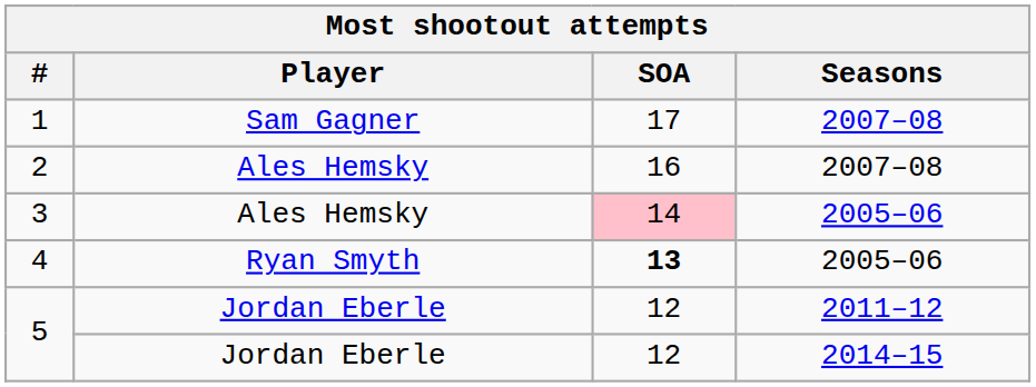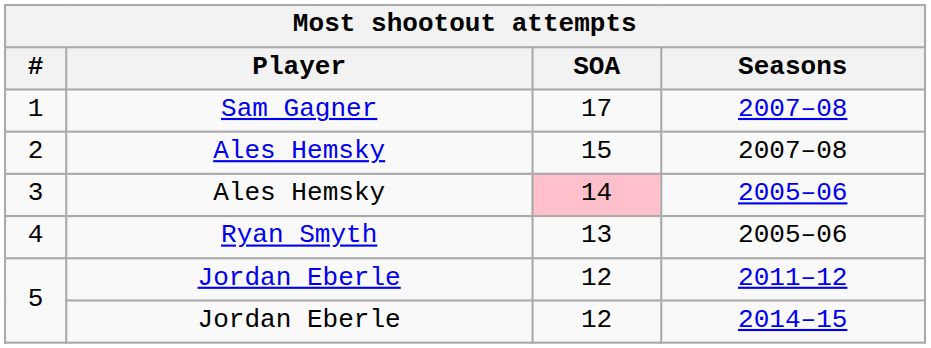 <table class="wikitable" style="text-align: center; font-size: 95%" width="70%">
 <tr>
 <th colspan="4">Most shootout attempts</th>
 </tr>
 <tr>
 <th>#</th>
 <th>Player</th>
 <th>SOA</th>
 <th>Seasons</th>
 </tr>
 <tr>
 <td>1</td>
 <td><a href='#'>Sam Gagner</a></td>
 <td>17</td>
 <td><a href='#'>2007–08</a></td>
 </tr>
 <tr>
 <td>2</td>
 <td><a href='#'>Ales Hemsky</a></td>
-<td>16</td>
+<td>15</td>
 <td>2007–08</td>
 </tr>
 <tr>
 <td>3</td>
 <td>Ales Hemsky</td>
 <td style="background: pink;">14</td>
 <td><a href='#'>2005–06</a></td>
 </tr>
 <tr>
 <td>4</td>
 <td><a href='#'>Ryan Smyth</a></td>
-<td><strong>13</strong></td>
+<td>13</td>
 <td>2005–06</td>
 </tr>
 <tr>
 <td rowspan="2">5</td>
 <td><a href='#'>Jordan Eberle</a></td>
 <td>12</td>
 <td><a href='#'>2011–12</a></td>
 </tr>
 <tr>
 <td>Jordan Eberle</td>
 <td>12</td>
 <td><a href='#'>2014–15</a></td>
 </tr>
 </table>
